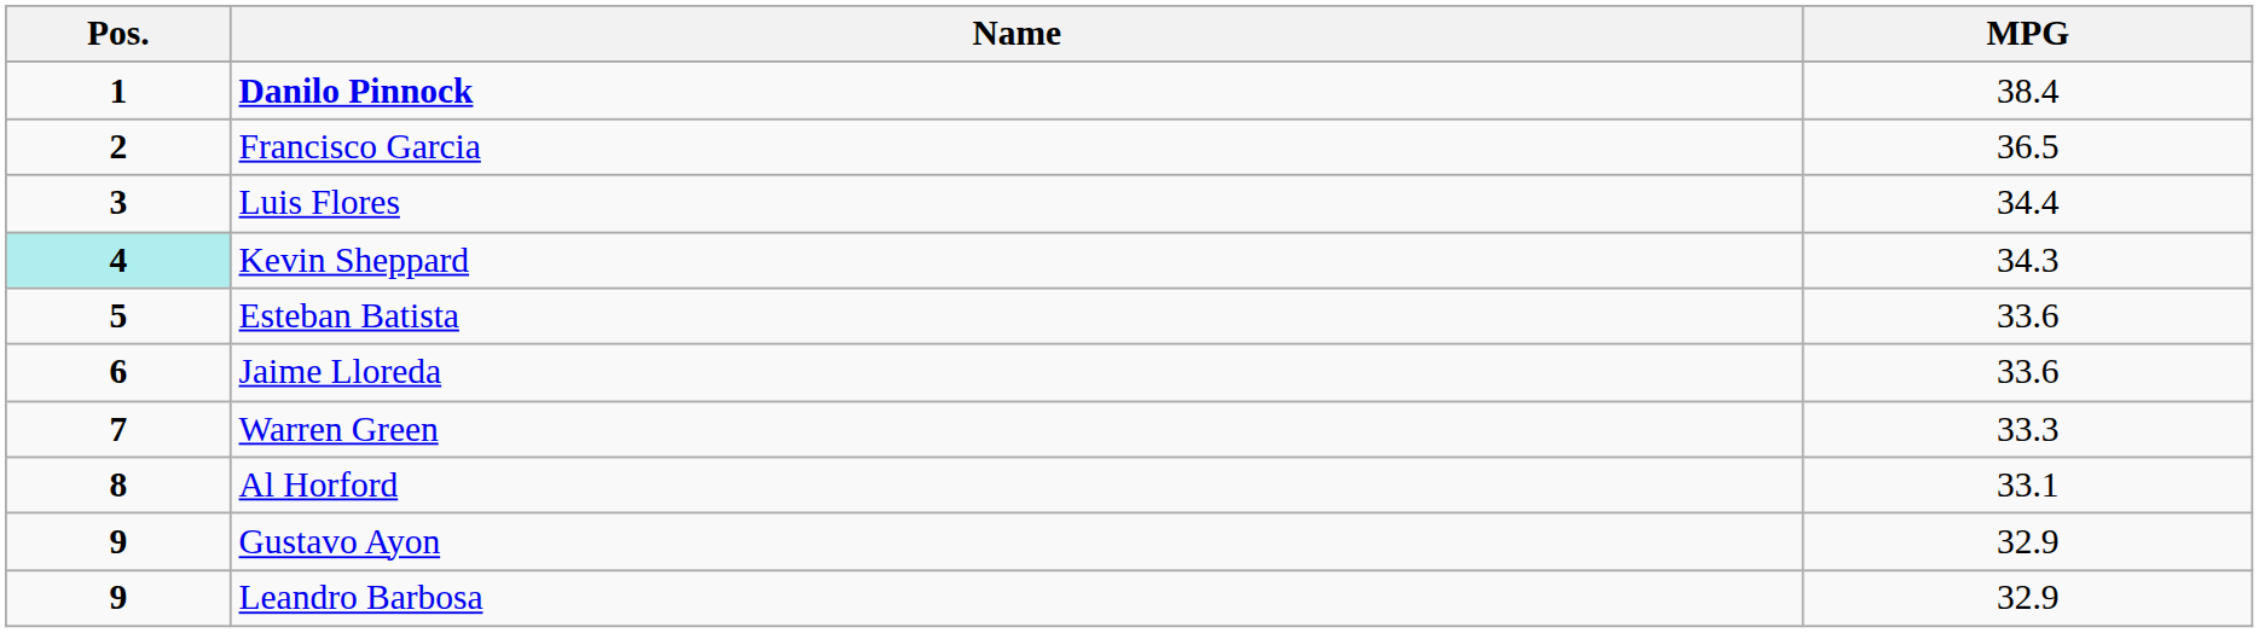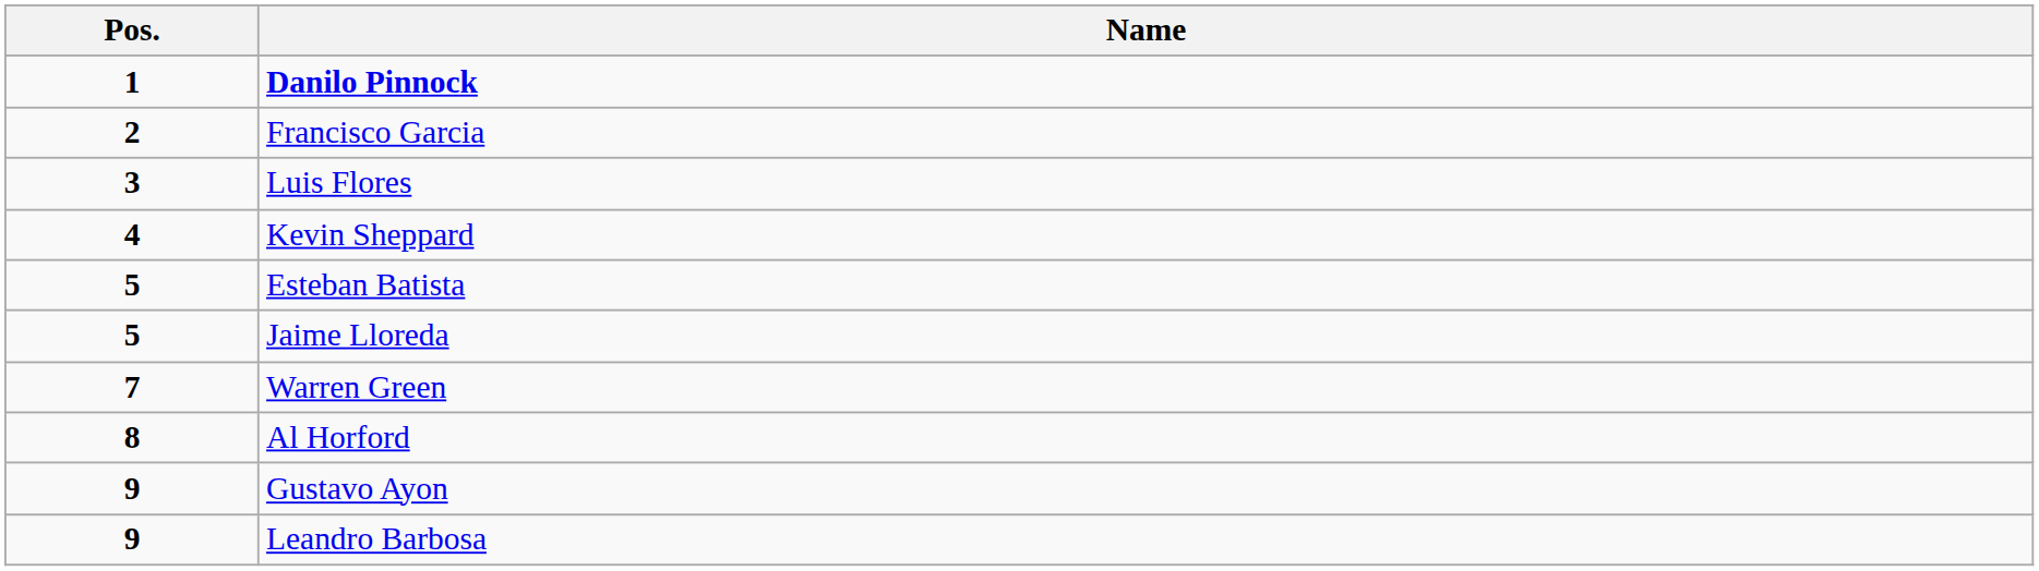 <table class=wikitable width="80%">
 <tr>
 <th width="10%">Pos.</th>
 <th width="70%">Name</th>
-<th width="20%">MPG</th>
 </tr>
 <tr>
 <td align=center><strong>1</strong></td>
 <td> <strong><a href='#'>Danilo Pinnock</a></strong></td>
-<td align=center>38.4</td>
 </tr>
 <tr>
 <td align=center><strong>2</strong></td>
 <td> <a href='#'>Francisco Garcia</a></td>
-<td align=center>36.5</td>
 </tr>
 <tr>
 <td align=center><strong>3</strong></td>
 <td> <a href='#'>Luis Flores</a></td>
-<td align=center>34.4</td>
 </tr>
 <tr>
-<td align=center style="background: paleturquoise;"><strong>4</strong></td>
+<td align=center><strong>4</strong></td>
 <td> <a href='#'>Kevin Sheppard</a></td>
-<td align=center>34.3</td>
 </tr>
 <tr>
 <td align=center><strong>5</strong></td>
 <td> <a href='#'>Esteban Batista</a></td>
-<td align=center>33.6</td>
 </tr>
 <tr>
-<td align=center><strong>6</strong></td>
+<td align=center><strong>5</strong></td>
 <td> <a href='#'>Jaime Lloreda</a></td>
-<td align=center>33.6</td>
 </tr>
 <tr>
 <td align=center><strong>7</strong></td>
 <td> <a href='#'>Warren Green</a></td>
-<td align=center>33.3</td>
 </tr>
 <tr>
 <td align=center><strong>8</strong></td>
 <td> <a href='#'>Al Horford</a></td>
-<td align=center>33.1</td>
 </tr>
 <tr>
 <td align=center><strong>9</strong></td>
 <td> <a href='#'>Gustavo Ayon</a></td>
-<td align=center>32.9</td>
 </tr>
 <tr>
 <td align=center><strong>9</strong></td>
 <td> <a href='#'>Leandro Barbosa</a></td>
-<td align=center>32.9</td>
 </tr>
 </table>
